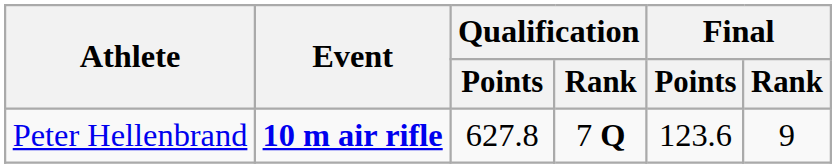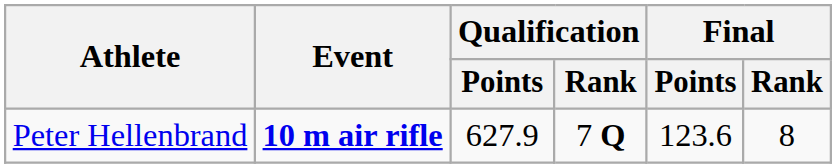 <table class="wikitable" style="text-align:center; font-size:90%">
 <tr>
 <th rowspan=2>Athlete</th>
 <th rowspan=2>Event</th>
 <th colspan=2>Qualification</th>
 <th colspan=2>Final</th>
 </tr>
 <tr style="font-size:95%">
 <th>Points</th>
 <th>Rank</th>
 <th>Points</th>
 <th>Rank</th>
 </tr>
 <tr>
 <td align=left><a href='#'>Peter Hellenbrand</a></td>
 <td align=left><strong><a href='#'>10 m air rifle</a></strong></td>
-<td>627.8</td>
+<td>627.9</td>
 <td>7 <strong>Q</strong></td>
 <td>123.6</td>
-<td>9</td>
+<td>8</td>
 </tr>
 </table>
